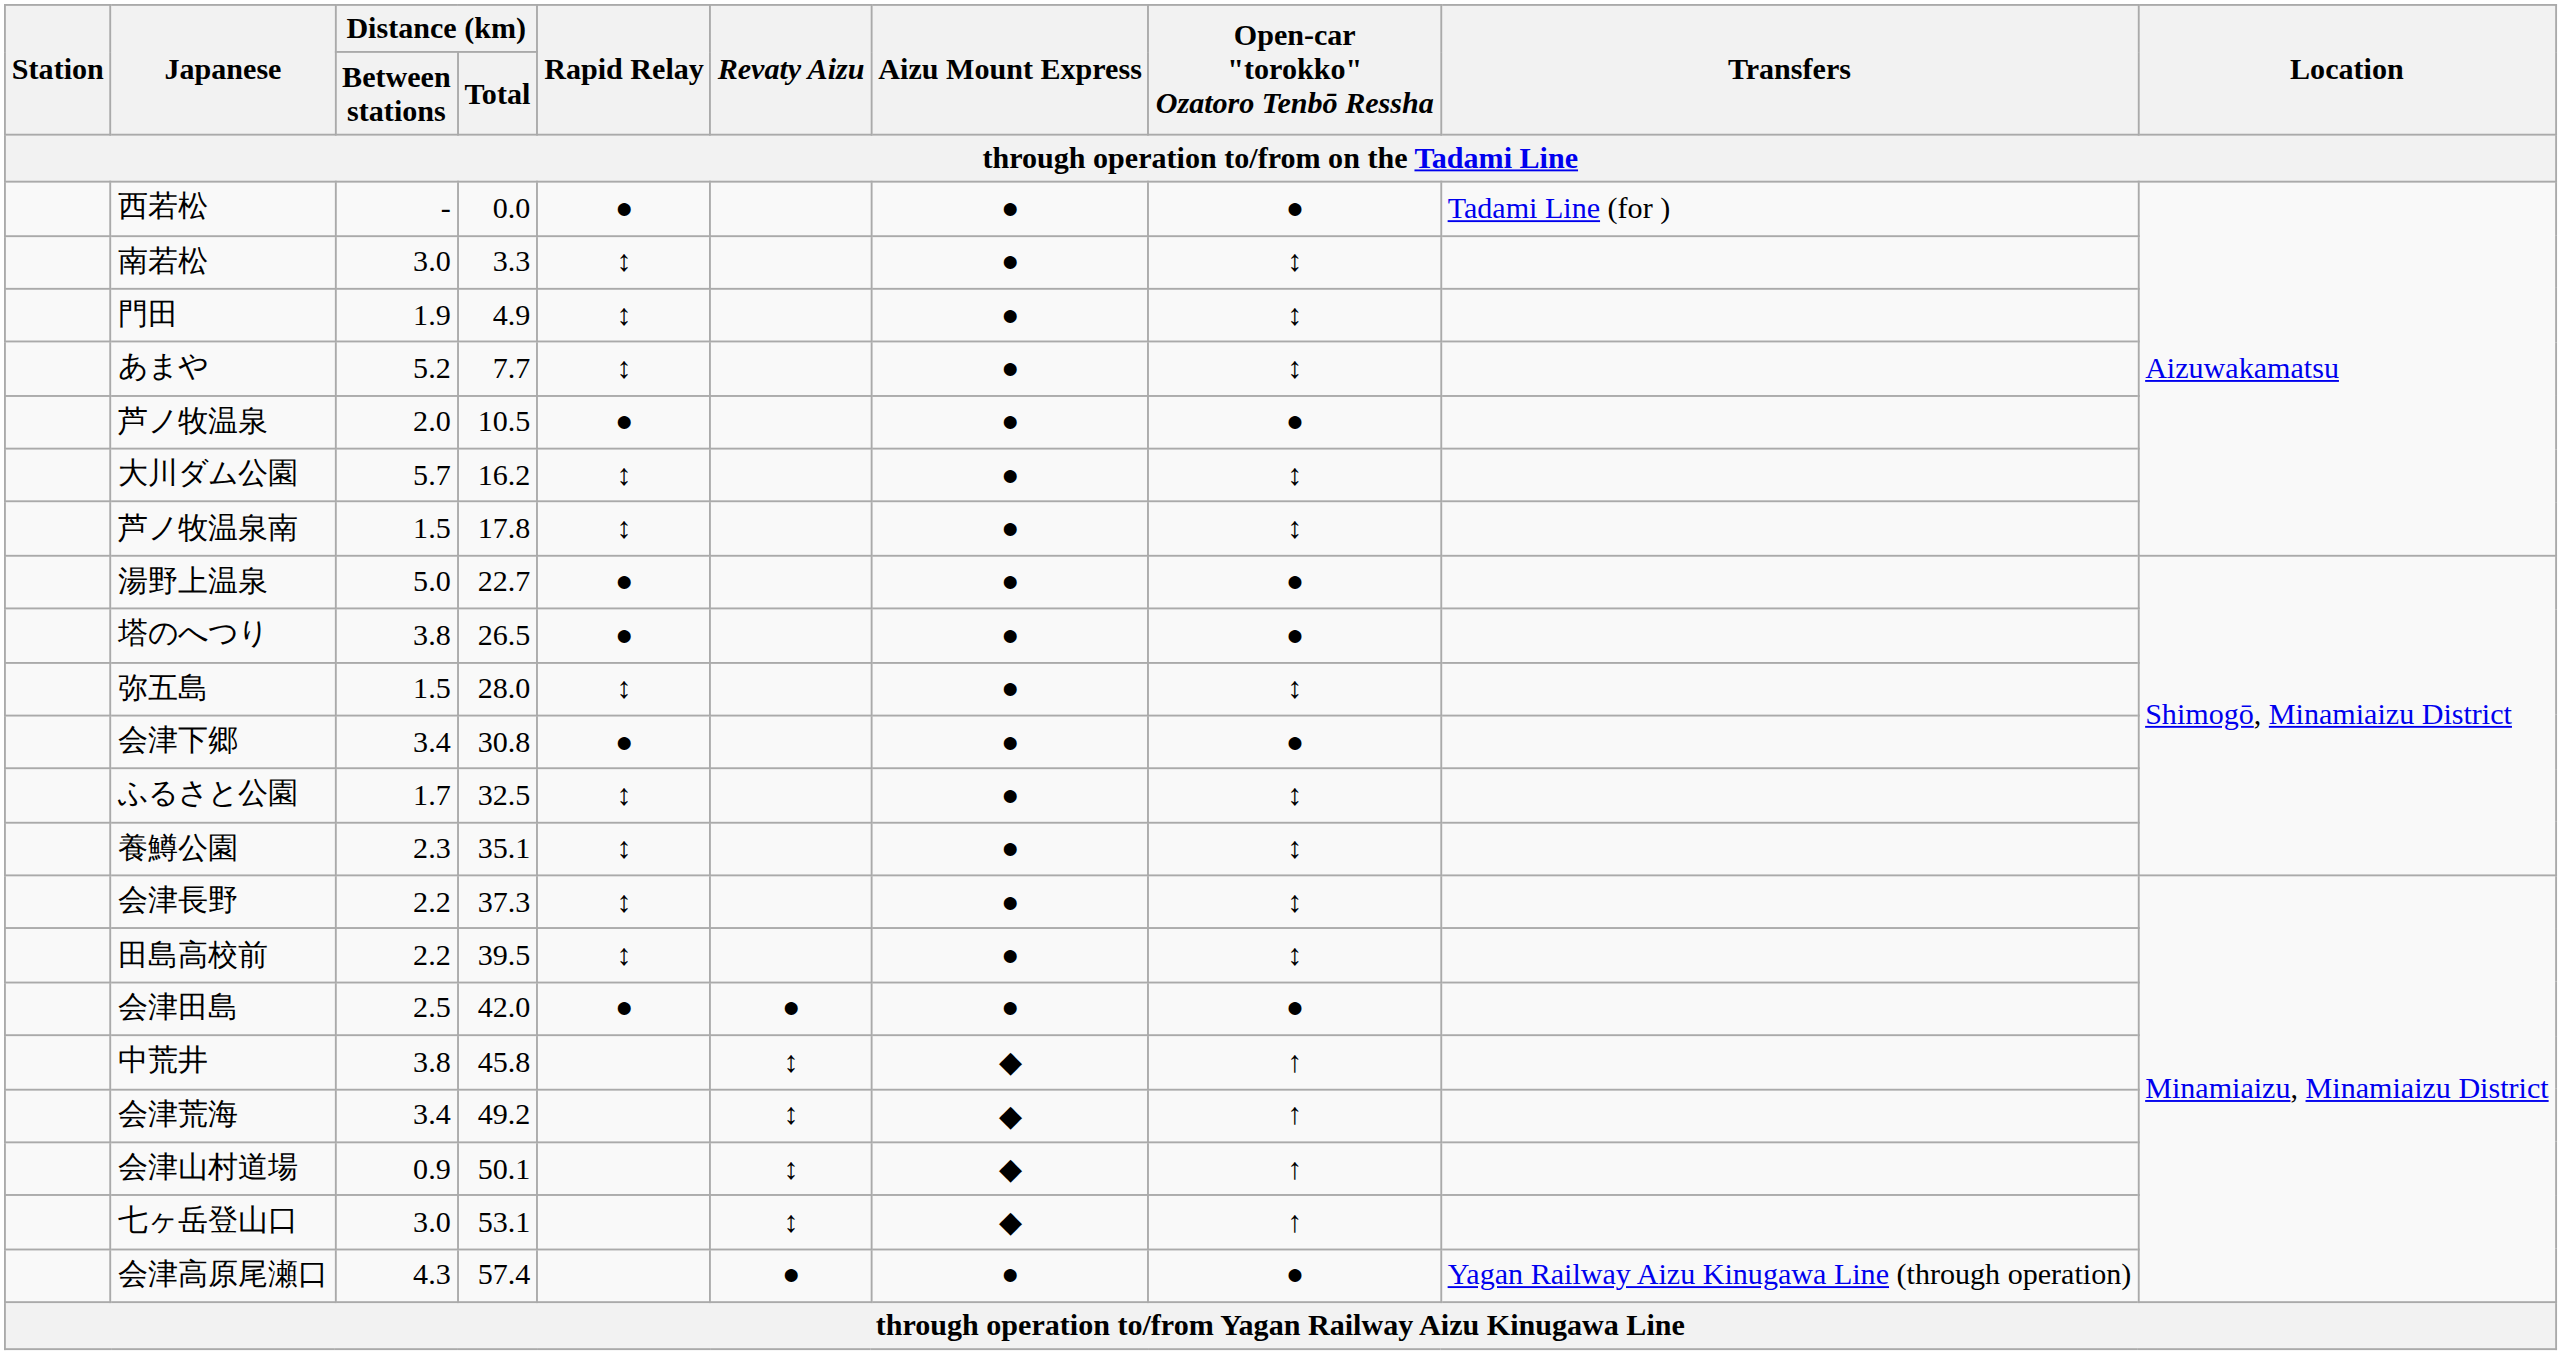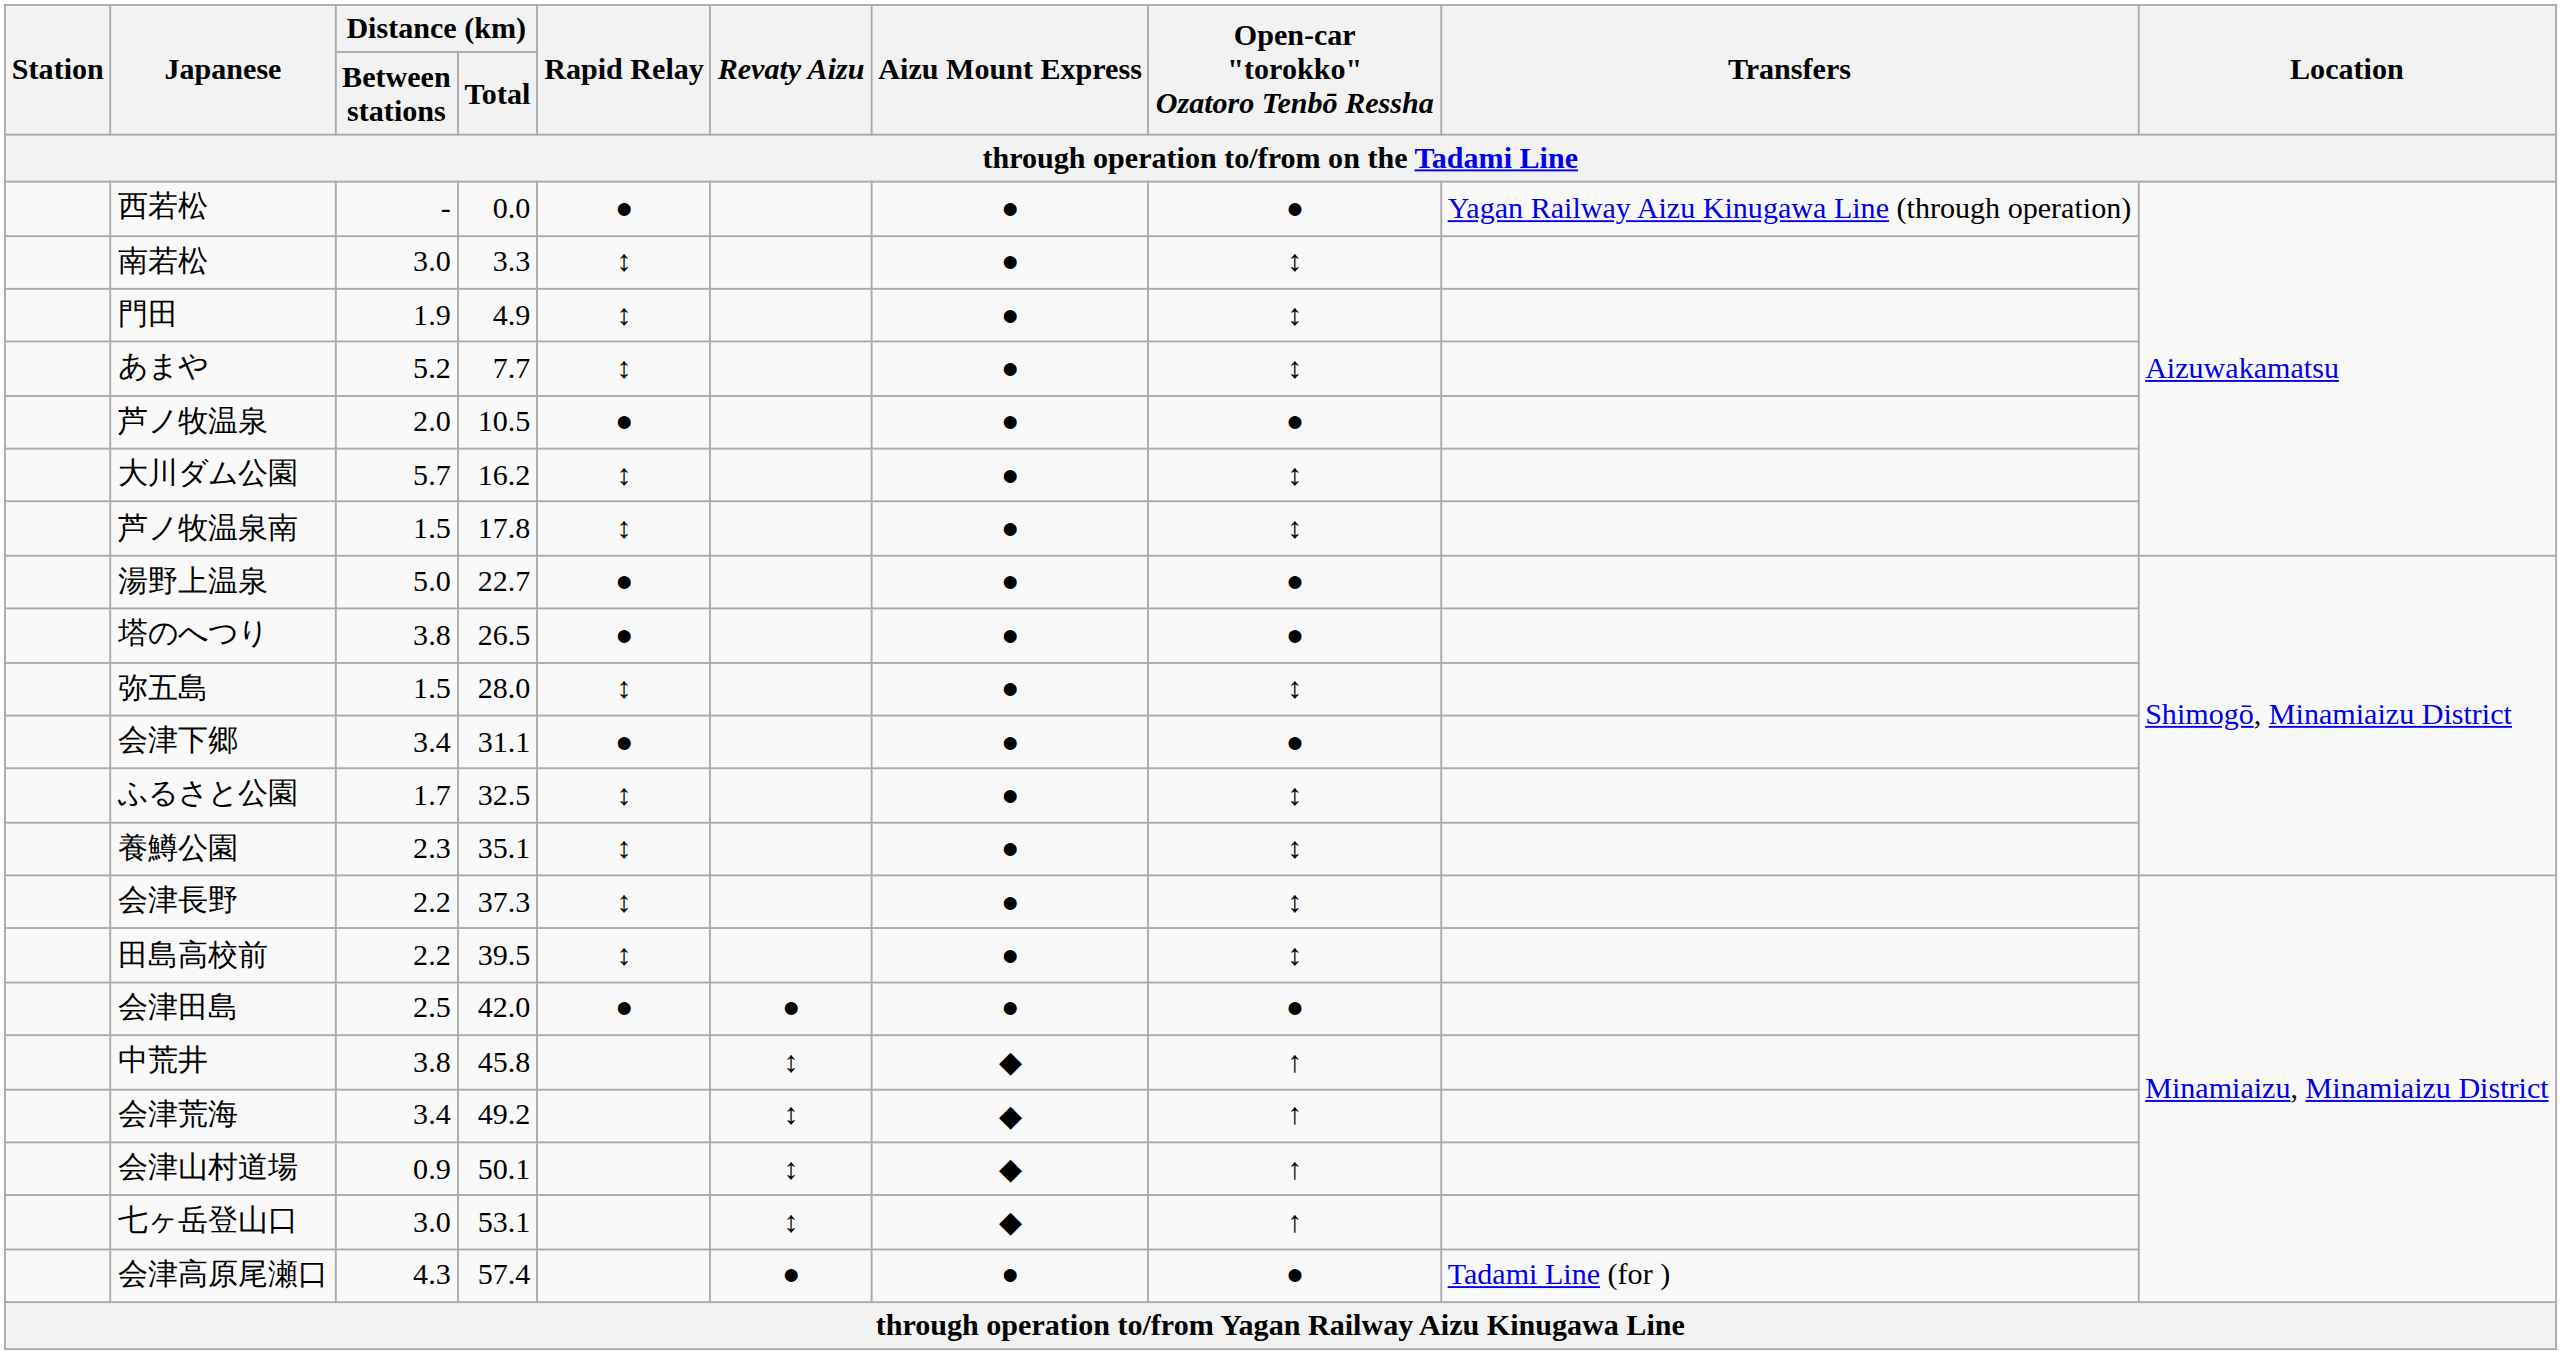 <table class="wikitable" rules="all">
 <tr>
 <th rowspan="2">Station</th>
 <th rowspan="2">Japanese</th>
 <th colspan="2">Distance (km)</th>
 <th rowspan="2">Rapid Relay</th>
 <th rowspan="2"><em>Revaty Aizu</em></th>
 <th rowspan="2">Aizu Mount Express</th>
 <th rowspan="2">Open-car<br>"torokko"<br><em>Ozatoro Tenbō Ressha</em></th>
 <th rowspan="2">Transfers</th>
 <th rowspan="2">Location</th>
 </tr>
 <tr>
 <th>Between<br>stations</th>
 <th>Total</th>
 </tr>
 <tr>
 <th colspan="10" style="text-align:center;">through operation to/from  on the <a href='#'>Tadami Line</a></th>
 </tr>
 <tr>
 <td></td>
 <td>西若松</td>
 <td style="text-align:right;">-</td>
 <td style="text-align:right;">0.0</td>
 <td style="text-align:center;">●</td>
 <td style="text-align:center;"> </td>
 <td style="text-align:center;">●</td>
 <td style="text-align:center;">●</td>
-<td><a href='#'>Tadami Line</a> (for )</td>
+<td><a href='#'>Yagan Railway Aizu Kinugawa Line</a> (through operation)</td>
 <td rowspan="7"><a href='#'>Aizuwakamatsu</a></td>
 </tr>
 <tr>
 <td></td>
 <td>南若松</td>
 <td style="text-align:right;">3.0</td>
 <td style="text-align:right;">3.3</td>
 <td style="text-align:center;">↕</td>
 <td style="text-align:center;"> </td>
 <td style="text-align:center;">●</td>
 <td style="text-align:center;">↕</td>
 <td> </td>
 </tr>
 <tr>
 <td></td>
 <td>門田</td>
 <td style="text-align:right;">1.9</td>
 <td style="text-align:right;">4.9</td>
 <td style="text-align:center;">↕</td>
 <td style="text-align:center;"> </td>
 <td style="text-align:center;">●</td>
 <td style="text-align:center;">↕</td>
 <td> </td>
 </tr>
 <tr>
 <td></td>
 <td>あまや</td>
 <td style="text-align:right;">5.2</td>
 <td style="text-align:right;">7.7</td>
 <td style="text-align:center;">↕</td>
 <td style="text-align:center;"> </td>
 <td style="text-align:center;">●</td>
 <td style="text-align:center;">↕</td>
 <td> </td>
 </tr>
 <tr>
 <td></td>
 <td>芦ノ牧温泉</td>
 <td style="text-align:right;">2.0</td>
 <td style="text-align:right;">10.5</td>
 <td style="text-align:center;">●</td>
 <td style="text-align:center;"> </td>
 <td style="text-align:center;">●</td>
 <td style="text-align:center;">●</td>
 <td> </td>
 </tr>
 <tr>
 <td></td>
 <td>大川ダム公園</td>
 <td style="text-align:right;">5.7</td>
 <td style="text-align:right;">16.2</td>
 <td style="text-align:center;">↕</td>
 <td style="text-align:center;"> </td>
 <td style="text-align:center;">●</td>
 <td style="text-align:center;">↕</td>
 <td> </td>
 </tr>
 <tr>
 <td></td>
 <td>芦ノ牧温泉南</td>
 <td style="text-align:right;">1.5</td>
 <td style="text-align:right;">17.8</td>
 <td style="text-align:center;">↕</td>
 <td style="text-align:center;"> </td>
 <td style="text-align:center;">●</td>
 <td style="text-align:center;">↕</td>
 <td> </td>
 </tr>
 <tr>
 <td></td>
 <td>湯野上温泉</td>
 <td style="text-align:right;">5.0</td>
 <td style="text-align:right;">22.7</td>
 <td style="text-align:center;">●</td>
 <td style="text-align:center;"> </td>
 <td style="text-align:center;">●</td>
 <td style="text-align:center;">●</td>
 <td> </td>
 <td rowspan="6"><a href='#'>Shimogō</a>, <a href='#'>Minamiaizu District</a></td>
 </tr>
 <tr>
 <td></td>
 <td>塔のへつり</td>
 <td style="text-align:right;">3.8</td>
 <td style="text-align:right;">26.5</td>
 <td style="text-align:center;">●</td>
 <td style="text-align:center;"> </td>
 <td style="text-align:center;">●</td>
 <td style="text-align:center;">●</td>
 <td> </td>
 </tr>
 <tr>
 <td></td>
 <td>弥五島</td>
 <td style="text-align:right;">1.5</td>
 <td style="text-align:right;">28.0</td>
 <td style="text-align:center;">↕</td>
 <td style="text-align:center;"> </td>
 <td style="text-align:center;">●</td>
 <td style="text-align:center;">↕</td>
 <td> </td>
 </tr>
 <tr>
 <td></td>
 <td>会津下郷</td>
 <td style="text-align:right;">3.4</td>
-<td style="text-align:right;">30.8</td>
+<td style="text-align:right;">31.1</td>
 <td style="text-align:center;">●</td>
 <td style="text-align:center;"> </td>
 <td style="text-align:center;">●</td>
 <td style="text-align:center;">●</td>
 <td> </td>
 </tr>
 <tr>
 <td></td>
 <td>ふるさと公園</td>
 <td style="text-align:right;">1.7</td>
 <td style="text-align:right;">32.5</td>
 <td style="text-align:center;">↕</td>
 <td style="text-align:center;"> </td>
 <td style="text-align:center;">●</td>
 <td style="text-align:center;">↕</td>
 <td> </td>
 </tr>
 <tr>
 <td></td>
 <td>養鱒公園</td>
 <td style="text-align:right;">2.3</td>
 <td style="text-align:right;">35.1</td>
 <td style="text-align:center;">↕</td>
 <td style="text-align:center;"> </td>
 <td style="text-align:center;">●</td>
 <td style="text-align:center;">↕</td>
 <td> </td>
 </tr>
 <tr>
 <td></td>
 <td>会津長野</td>
 <td style="text-align:right;">2.2</td>
 <td style="text-align:right;">37.3</td>
 <td style="text-align:center;">↕</td>
 <td style="text-align:center;"> </td>
 <td style="text-align:center;">●</td>
 <td style="text-align:center;">↕</td>
 <td> </td>
 <td rowspan="8"><a href='#'>Minamiaizu</a>, <a href='#'>Minamiaizu District</a></td>
 </tr>
 <tr>
 <td></td>
 <td>田島高校前</td>
 <td style="text-align:right;">2.2</td>
 <td style="text-align:right;">39.5</td>
 <td style="text-align:center;">↕</td>
 <td style="text-align:center;"> </td>
 <td style="text-align:center;">●</td>
 <td style="text-align:center;">↕</td>
 <td> </td>
 </tr>
 <tr>
 <td></td>
 <td>会津田島</td>
 <td style="text-align:right;">2.5</td>
 <td style="text-align:right;">42.0</td>
 <td style="text-align:center;">●</td>
 <td style="text-align:center;">●</td>
 <td style="text-align:center;">●</td>
 <td style="text-align:center;">●</td>
 <td> </td>
 </tr>
 <tr>
 <td></td>
 <td>中荒井</td>
 <td style="text-align:right;">3.8</td>
 <td style="text-align:right;">45.8</td>
 <td style="text-align:center;"> </td>
 <td style="text-align:center;">↕</td>
 <td style="text-align:center;">◆</td>
 <td style="text-align:center;">↑</td>
 <td> </td>
 </tr>
 <tr>
 <td></td>
 <td>会津荒海</td>
 <td style="text-align:right;">3.4</td>
 <td style="text-align:right;">49.2</td>
 <td style="text-align:center;"> </td>
 <td style="text-align:center;">↕</td>
 <td style="text-align:center;">◆</td>
 <td style="text-align:center;">↑</td>
 <td> </td>
 </tr>
 <tr>
 <td></td>
 <td>会津山村道場</td>
 <td style="text-align:right;">0.9</td>
 <td style="text-align:right;">50.1</td>
 <td style="text-align:center;"> </td>
 <td style="text-align:center;">↕</td>
 <td style="text-align:center;">◆</td>
 <td style="text-align:center;">↑</td>
 <td> </td>
 </tr>
 <tr>
 <td></td>
 <td>七ヶ岳登山口</td>
 <td style="text-align:right;">3.0</td>
 <td style="text-align:right;">53.1</td>
 <td style="text-align:center;"> </td>
 <td style="text-align:center;">↕</td>
 <td style="text-align:center;">◆</td>
 <td style="text-align:center;">↑</td>
 <td> </td>
 </tr>
 <tr>
 <td></td>
 <td>会津高原尾瀬口</td>
 <td style="text-align:right;">4.3</td>
 <td style="text-align:right;">57.4</td>
 <td style="text-align:center;"> </td>
 <td style="text-align:center;">●</td>
 <td style="text-align:center;">●</td>
 <td style="text-align:center;">●</td>
-<td><a href='#'>Yagan Railway Aizu Kinugawa Line</a> (through operation)</td>
+<td><a href='#'>Tadami Line</a> (for )</td>
 </tr>
 <tr>
 <th colspan="10" style="text-align:center;">through operation to/from Yagan Railway Aizu Kinugawa Line</th>
 </tr>
 </table>
